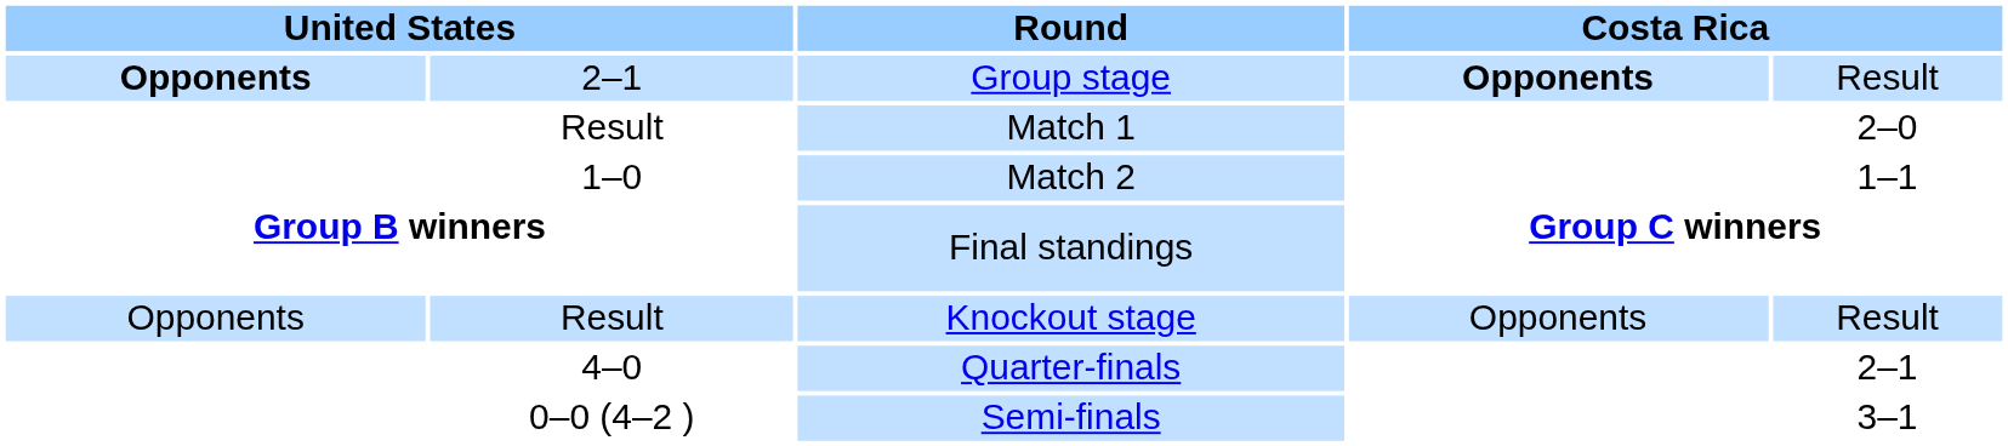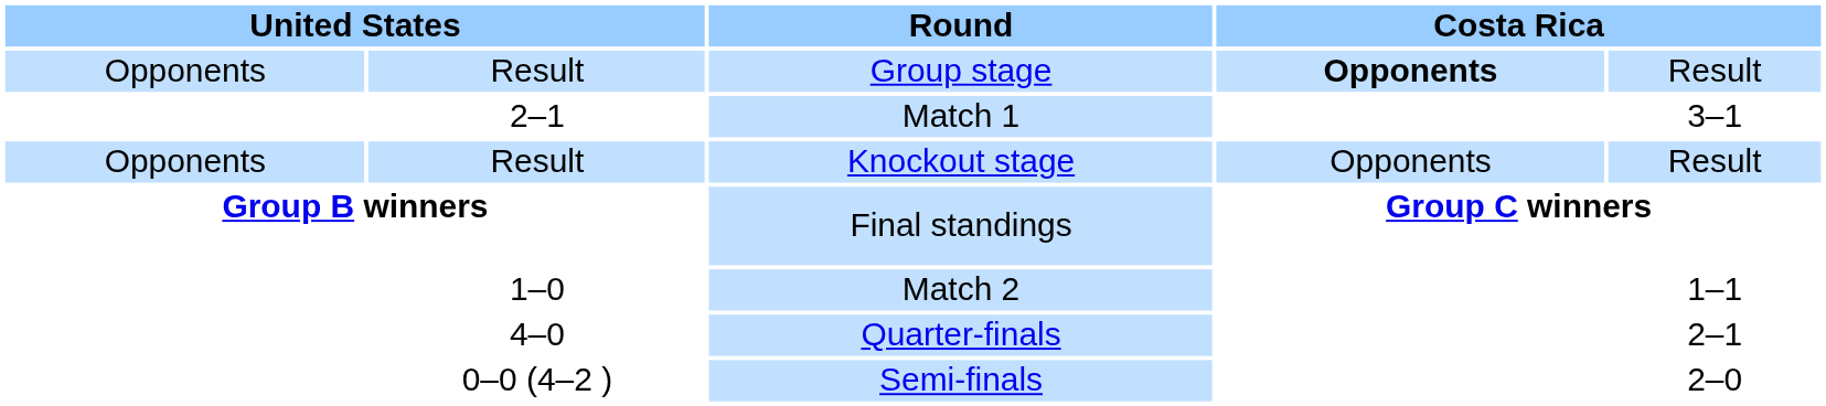 <table style="width:100%; text-align:center">
 <tr style="vertical-align:top; background:#99CCFF">
 <th colspan="2">United States</th>
 <th>Round</th>
 <th colspan="2">Costa Rica</th>
 </tr>
 <tr style="vertical-align:top; background:#C1E0FF">
-<td><strong>Opponents</strong></td>
-<td>2–1</td>
+<td>Opponents</td>
+<td>Result</td>
 <td><a href='#'>Group stage</a></td>
 <td><strong>Opponents</strong></td>
 <td>Result</td>
 </tr>
 <tr>
 <td align="left"></td>
-<td>Result</td>
+<td>2–1</td>
 <td style="background:#C1E0FF">Match 1</td>
 <td align="left"></td>
-<td>2–0</td>
+<td>3–1</td>
+</tr>
+<tr style="vertical-align:top; background:#C1E0FF">
+<td>Opponents</td>
+<td>Result</td>
+<td><a href='#'>Knockout stage</a></td>
+<td>Opponents</td>
+<td>Result</td>
+</tr>
+<tr>
+<td colspan="2" style="text-align:center"><strong><a href='#'>Group B</a> winners</strong><br><div><br></div></td>
+<td style="background:#C1E0FF">Final standings</td>
+<td colspan="2" style="text-align:center"><strong><a href='#'>Group C</a> winners</strong><br><div><br></div></td>
 </tr>
 <tr>
 <td align="left"></td>
 <td>1–0</td>
 <td style="background:#C1E0FF">Match 2</td>
 <td align="left"></td>
 <td>1–1</td>
-</tr>
-<tr>
-<td colspan="2" style="text-align:center"><strong><a href='#'>Group B</a> winners</strong><br><div><br></div></td>
-<td style="background:#C1E0FF">Final standings</td>
-<td colspan="2" style="text-align:center"><strong><a href='#'>Group C</a> winners</strong><br><div><br></div></td>
-</tr>
-<tr style="vertical-align:top; background:#C1E0FF">
-<td>Opponents</td>
-<td>Result</td>
-<td><a href='#'>Knockout stage</a></td>
-<td>Opponents</td>
-<td>Result</td>
 </tr>
 <tr>
 <td align="left"></td>
 <td>4–0</td>
 <td style="background:#C1E0FF"><a href='#'>Quarter-finals</a></td>
 <td align="left"></td>
 <td>2–1</td>
 </tr>
 <tr>
 <td align="left"></td>
 <td>0–0 (4–2 )</td>
 <td style="background:#C1E0FF"><a href='#'>Semi-finals</a></td>
 <td align="left"></td>
-<td>3–1</td>
+<td>2–0</td>
 </tr>
 </table>
